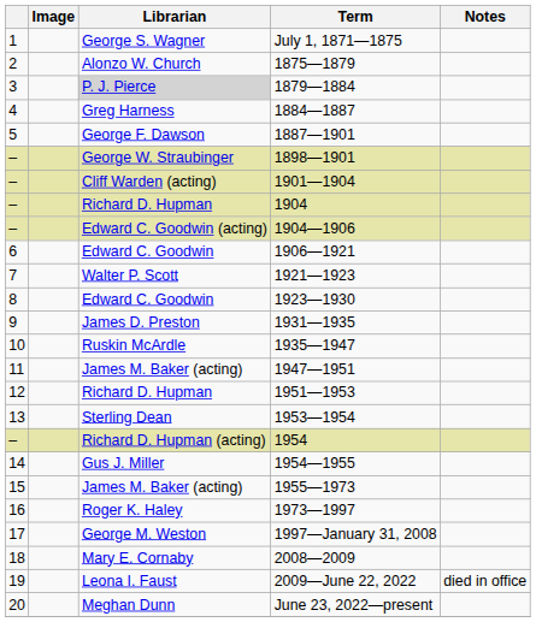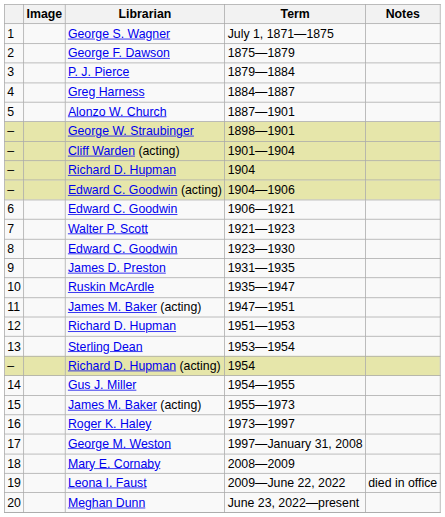 <table class="wikitable">
 <tr>
 <th></th>
 <th>Image</th>
 <th>Librarian</th>
 <th>Term</th>
 <th>Notes</th>
 </tr>
 <tr>
 <td>1</td>
 <td></td>
 <td><a href='#'>George S. Wagner</a></td>
 <td>July 1, 1871—1875</td>
 <td></td>
 </tr>
 <tr>
 <td>2</td>
 <td></td>
-<td><a href='#'>Alonzo W. Church</a></td>
+<td><a href='#'>George F. Dawson</a></td>
 <td>1875—1879</td>
 <td></td>
 </tr>
 <tr>
 <td>3</td>
 <td></td>
-<td style="background: lightgrey;"><a href='#'>P. J. Pierce</a></td>
+<td><a href='#'>P. J. Pierce</a></td>
 <td>1879—1884</td>
 <td></td>
 </tr>
 <tr>
 <td>4</td>
 <td></td>
 <td><a href='#'>Greg Harness</a></td>
 <td>1884—1887</td>
 <td></td>
 </tr>
 <tr>
 <td>5</td>
 <td></td>
-<td><a href='#'>George F. Dawson</a></td>
+<td><a href='#'>Alonzo W. Church</a></td>
 <td>1887—1901</td>
 <td></td>
 </tr>
 <tr bgcolor="#e6e6aa">
 <td>–</td>
 <td></td>
 <td><a href='#'>George W. Straubinger</a></td>
 <td>1898—1901</td>
 <td></td>
 </tr>
 <tr bgcolor="#e6e6aa">
 <td>–</td>
 <td></td>
 <td><a href='#'>Cliff Warden</a> (acting)</td>
 <td>1901—1904</td>
 <td></td>
 </tr>
 <tr bgcolor="#e6e6aa">
 <td>–</td>
 <td></td>
 <td><a href='#'>Richard D. Hupman</a></td>
 <td>1904</td>
 <td></td>
 </tr>
 <tr bgcolor="#e6e6aa">
 <td>–</td>
 <td></td>
 <td><a href='#'>Edward C. Goodwin</a> (acting)</td>
 <td>1904—1906</td>
 <td></td>
 </tr>
 <tr>
 <td>6</td>
 <td></td>
 <td><a href='#'>Edward C. Goodwin</a></td>
 <td>1906—1921</td>
 <td></td>
 </tr>
 <tr>
 <td>7</td>
 <td></td>
 <td><a href='#'>Walter P. Scott</a></td>
 <td>1921—1923</td>
 <td></td>
 </tr>
 <tr>
 <td>8</td>
 <td></td>
 <td><a href='#'>Edward C. Goodwin</a></td>
 <td>1923—1930</td>
 <td></td>
 </tr>
 <tr>
 <td>9</td>
 <td></td>
 <td><a href='#'>James D. Preston</a></td>
 <td>1931—1935</td>
 <td></td>
 </tr>
 <tr>
 <td>10</td>
 <td></td>
 <td><a href='#'>Ruskin McArdle</a></td>
 <td>1935—1947</td>
 <td></td>
 </tr>
 <tr>
 <td>11</td>
 <td></td>
 <td><a href='#'>James M. Baker</a> (acting)</td>
 <td>1947—1951</td>
 <td></td>
 </tr>
 <tr>
 <td>12</td>
 <td></td>
 <td><a href='#'>Richard D. Hupman</a></td>
 <td>1951—1953</td>
 <td></td>
 </tr>
 <tr>
 <td>13</td>
 <td></td>
 <td><a href='#'>Sterling Dean</a></td>
 <td>1953—1954</td>
 <td></td>
 </tr>
 <tr bgcolor="#e6e6aa">
 <td>–</td>
 <td></td>
 <td><a href='#'>Richard D. Hupman</a> (acting)</td>
 <td>1954</td>
 <td></td>
 </tr>
 <tr>
 <td>14</td>
 <td></td>
 <td><a href='#'>Gus J. Miller</a></td>
 <td>1954—1955</td>
 <td></td>
 </tr>
 <tr>
 <td>15</td>
 <td></td>
 <td><a href='#'>James M. Baker</a> (acting)</td>
 <td>1955—1973</td>
 <td></td>
 </tr>
 <tr>
 <td>16</td>
 <td></td>
 <td><a href='#'>Roger K. Haley</a></td>
 <td>1973—1997</td>
 <td></td>
 </tr>
 <tr>
 <td>17</td>
 <td></td>
 <td><a href='#'>George M. Weston</a></td>
 <td>1997—January 31, 2008</td>
 <td></td>
 </tr>
 <tr>
 <td>18</td>
 <td></td>
 <td><a href='#'>Mary E. Cornaby</a></td>
 <td>2008—2009</td>
 <td></td>
 </tr>
 <tr>
 <td>19</td>
 <td></td>
 <td><a href='#'>Leona I. Faust</a></td>
 <td>2009—June 22, 2022</td>
 <td>died in office</td>
 </tr>
 <tr>
 <td>20</td>
 <td></td>
 <td><a href='#'>Meghan Dunn</a></td>
 <td>June 23, 2022—present</td>
 <td></td>
 </tr>
 <tr>
 </tr>
 </table>
